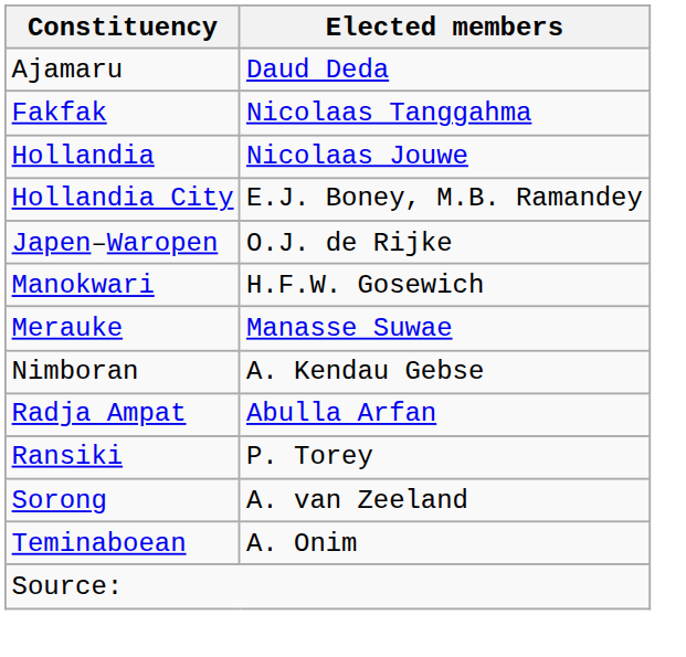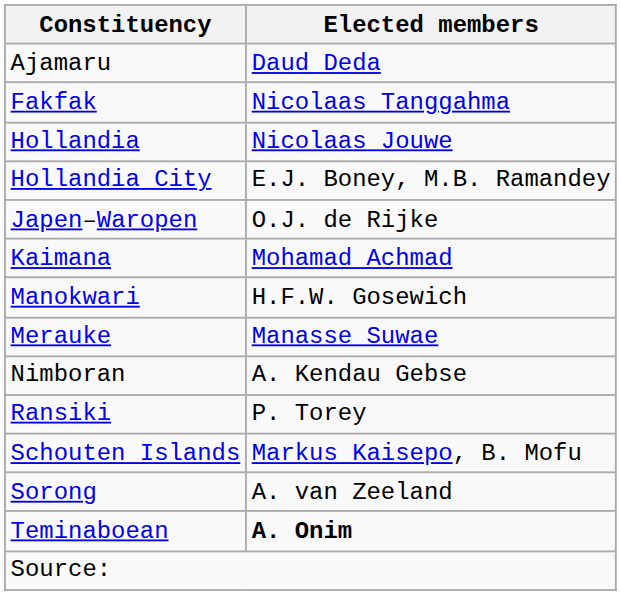 <table class=wikitable>
 <tr>
 <th>Constituency</th>
 <th>Elected members</th>
 </tr>
 <tr>
 <td>Ajamaru</td>
 <td><a href='#'>Daud Deda</a></td>
 </tr>
 <tr>
 <td><a href='#'>Fakfak</a></td>
 <td><a href='#'>Nicolaas Tanggahma</a></td>
 </tr>
 <tr>
 <td><a href='#'>Hollandia</a></td>
 <td><a href='#'>Nicolaas Jouwe</a></td>
 </tr>
 <tr>
 <td><a href='#'>Hollandia City</a></td>
 <td>E.J. Boney, M.B. Ramandey</td>
 </tr>
 <tr>
 <td><a href='#'>Japen</a>–<a href='#'>Waropen</a></td>
 <td>O.J. de Rijke</td>
 </tr>
 <tr>
+<td><a href='#'>Kaimana</a></td>
+<td><a href='#'>Mohamad Achmad</a></td>
+</tr>
+<tr>
 <td><a href='#'>Manokwari</a></td>
 <td>H.F.W. Gosewich</td>
 </tr>
 <tr>
 <td><a href='#'>Merauke</a></td>
 <td><a href='#'>Manasse Suwae</a></td>
 </tr>
 <tr>
 <td>Nimboran</td>
 <td>A. Kendau Gebse</td>
 </tr>
 <tr>
-<td><a href='#'>Radja Ampat</a></td>
-<td><a href='#'>Abulla Arfan</a></td>
+<td><a href='#'>Ransiki</a></td>
+<td>P. Torey</td>
 </tr>
 <tr>
-<td><a href='#'>Ransiki</a></td>
-<td>P. Torey</td>
+<td><a href='#'>Schouten Islands</a></td>
+<td><a href='#'>Markus Kaisepo</a>, B. Mofu</td>
 </tr>
 <tr>
 <td><a href='#'>Sorong</a></td>
 <td>A. van Zeeland</td>
 </tr>
 <tr>
 <td><a href='#'>Teminaboean</a></td>
-<td>A. Onim</td>
+<td><strong>A. Onim</strong></td>
 </tr>
 <tr>
 <td colspan=2>Source: </td>
 </tr>
 </table>
